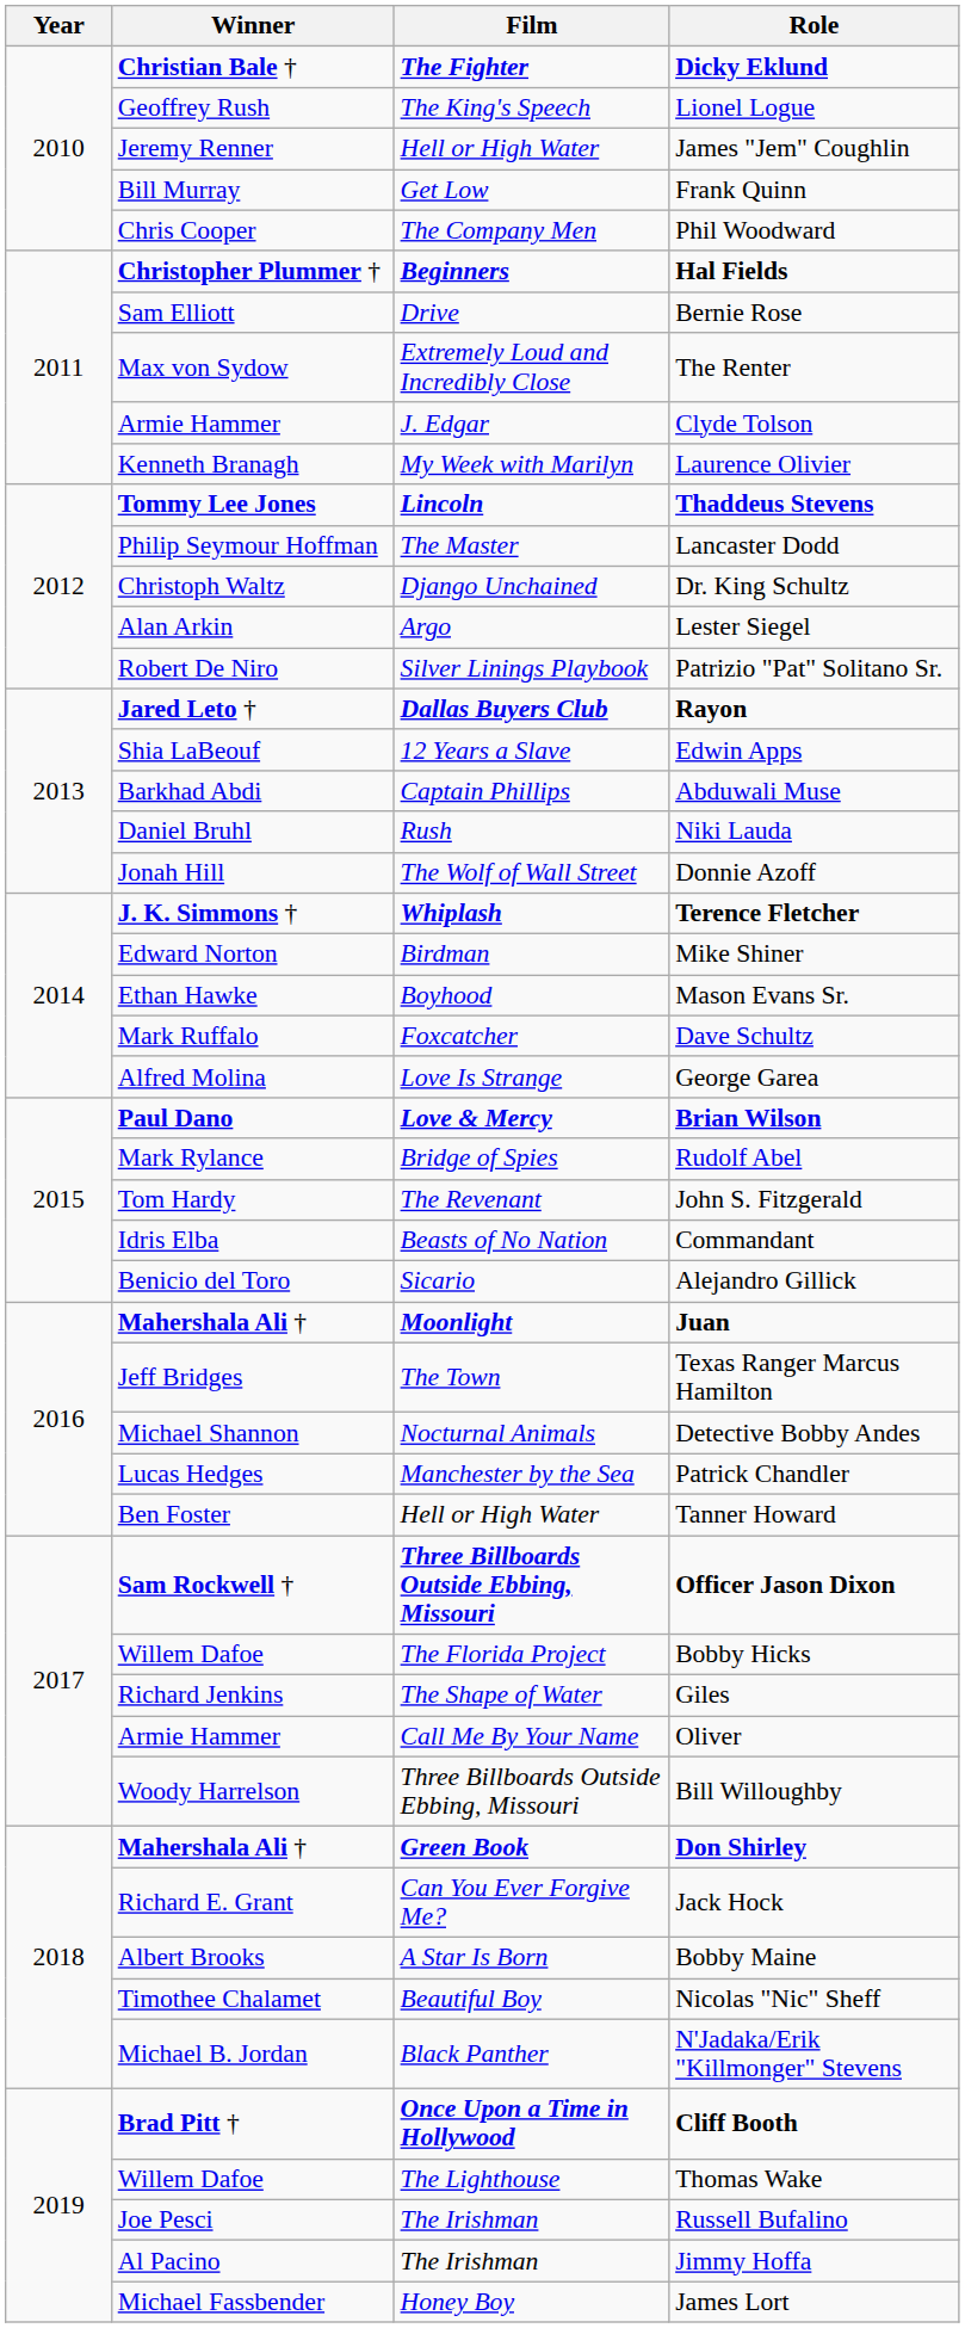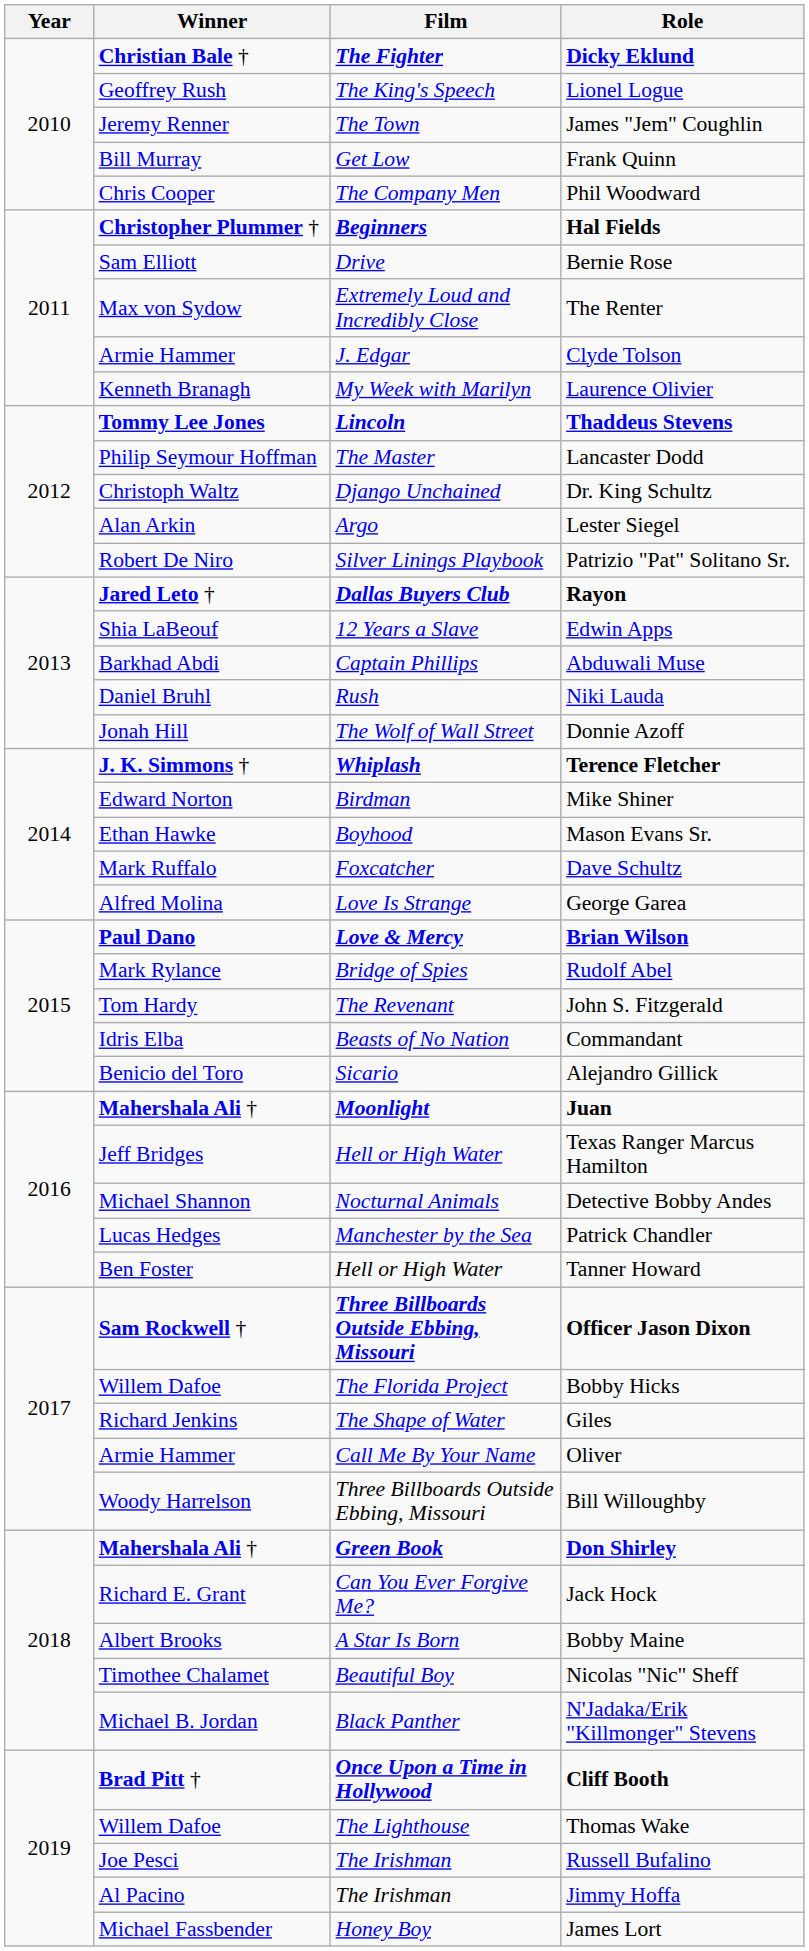 <table class="wikitable" width="95%" cellpadding="5">
 <tr>
 <th width="100"><strong>Year</strong></th>
 <th width="300"><strong>Winner</strong></th>
 <th width="300"><strong>Film</strong></th>
 <th width="300"><strong>Role</strong></th>
 </tr>
 <tr>
 <td rowspan="5" style="text-align:center;">2010</td>
 <td><strong><a href='#'>Christian Bale</a></strong> †</td>
 <td><em><a href='#'><strong>The Fighter</strong></a></em></td>
 <td><a href='#'><strong>Dicky Eklund</strong></a></td>
 </tr>
 <tr>
 <td><a href='#'>Geoffrey Rush</a></td>
 <td><em><a href='#'>The King's Speech</a></em></td>
 <td><a href='#'>Lionel Logue</a></td>
 </tr>
 <tr>
 <td><a href='#'>Jeremy Renner</a></td>
-<td><em><a href='#'>Hell or High Water</a></em></td>
+<td><em><a href='#'>The Town</a></em></td>
 <td>James "Jem" Coughlin</td>
 </tr>
 <tr>
 <td><a href='#'>Bill Murray</a></td>
 <td><em><a href='#'>Get Low</a></em></td>
 <td>Frank Quinn</td>
 </tr>
 <tr>
 <td><a href='#'>Chris Cooper</a></td>
 <td><em><a href='#'>The Company Men</a></em></td>
 <td>Phil Woodward</td>
 </tr>
 <tr>
 <td rowspan="5" style="text-align:center;">2011</td>
 <td><strong><a href='#'>Christopher Plummer</a></strong> †</td>
 <td><strong><em><a href='#'>Beginners</a></em></strong></td>
 <td><strong>Hal Fields</strong></td>
 </tr>
 <tr>
 <td><a href='#'>Sam Elliott</a></td>
 <td><em><a href='#'>Drive</a></em></td>
 <td>Bernie Rose</td>
 </tr>
 <tr>
 <td><a href='#'>Max von Sydow</a></td>
 <td><em><a href='#'>Extremely Loud and Incredibly Close</a></em></td>
 <td>The Renter</td>
 </tr>
 <tr>
 <td><a href='#'>Armie Hammer</a></td>
 <td><em><a href='#'>J. Edgar</a></em></td>
 <td><a href='#'>Clyde Tolson</a></td>
 </tr>
 <tr>
 <td><a href='#'>Kenneth Branagh</a></td>
 <td><em><a href='#'>My Week with Marilyn</a></em></td>
 <td><a href='#'>Laurence Olivier</a></td>
 </tr>
 <tr>
 <td rowspan="5" style="text-align:center;">2012</td>
 <td><strong><a href='#'>Tommy Lee Jones</a></strong></td>
 <td><em><a href='#'><strong>Lincoln</strong></a></em></td>
 <td><a href='#'><strong>Thaddeus Stevens</strong></a></td>
 </tr>
 <tr>
 <td><a href='#'>Philip Seymour Hoffman</a></td>
 <td><em><a href='#'>The Master</a></em></td>
 <td>Lancaster Dodd</td>
 </tr>
 <tr>
 <td><a href='#'>Christoph Waltz</a></td>
 <td><em><a href='#'>Django Unchained</a></em></td>
 <td>Dr. King Schultz</td>
 </tr>
 <tr>
 <td><a href='#'>Alan Arkin</a></td>
 <td><em><a href='#'>Argo</a></em></td>
 <td>Lester Siegel</td>
 </tr>
 <tr>
 <td><a href='#'>Robert De Niro</a></td>
 <td><em><a href='#'>Silver Linings Playbook</a></em></td>
 <td>Patrizio "Pat" Solitano Sr.</td>
 </tr>
 <tr>
 <td rowspan="5" style="text-align:center;">2013</td>
 <td><strong><a href='#'>Jared Leto</a></strong> †</td>
 <td><em><a href='#'><strong>Dallas Buyers Club</strong></a></em></td>
 <td><strong>Rayon</strong></td>
 </tr>
 <tr>
 <td><a href='#'>Shia LaBeouf</a></td>
 <td><em><a href='#'>12 Years a Slave</a></em></td>
 <td><a href='#'>Edwin Apps</a></td>
 </tr>
 <tr>
 <td><a href='#'>Barkhad Abdi</a></td>
 <td><em><a href='#'>Captain Phillips</a></em></td>
 <td><a href='#'>Abduwali Muse</a></td>
 </tr>
 <tr>
 <td><a href='#'>Daniel Bruhl</a></td>
 <td><em><a href='#'>Rush</a></em></td>
 <td><a href='#'>Niki Lauda</a></td>
 </tr>
 <tr>
 <td><a href='#'>Jonah Hill</a></td>
 <td><em><a href='#'>The Wolf of Wall Street</a></em></td>
 <td>Donnie Azoff</td>
 </tr>
 <tr>
 <td rowspan="5" style="text-align:center;">2014</td>
 <td><strong><a href='#'>J. K. Simmons</a></strong> †</td>
 <td><em><a href='#'><strong>Whiplash</strong></a></em></td>
 <td><strong>Terence Fletcher</strong></td>
 </tr>
 <tr>
 <td><a href='#'>Edward Norton</a></td>
 <td><em><a href='#'>Birdman</a></em></td>
 <td>Mike Shiner</td>
 </tr>
 <tr>
 <td><a href='#'>Ethan Hawke</a></td>
 <td><em><a href='#'>Boyhood</a></em></td>
 <td>Mason Evans Sr.</td>
 </tr>
 <tr>
 <td><a href='#'>Mark Ruffalo</a></td>
 <td><em><a href='#'>Foxcatcher</a></em></td>
 <td><a href='#'>Dave Schultz</a></td>
 </tr>
 <tr>
 <td><a href='#'>Alfred Molina</a></td>
 <td><em><a href='#'>Love Is Strange</a></em></td>
 <td>George Garea</td>
 </tr>
 <tr>
 <td rowspan="5" style="text-align:center;">2015</td>
 <td><strong><a href='#'>Paul Dano</a></strong></td>
 <td><em><a href='#'><strong>Love & Mercy</strong></a></em></td>
 <td><a href='#'><strong>Brian Wilson</strong></a></td>
 </tr>
 <tr>
 <td><a href='#'>Mark Rylance</a></td>
 <td><em><a href='#'>Bridge of Spies</a></em></td>
 <td><a href='#'>Rudolf Abel</a></td>
 </tr>
 <tr>
 <td><a href='#'>Tom Hardy</a></td>
 <td><em><a href='#'>The Revenant</a></em></td>
 <td>John S. Fitzgerald</td>
 </tr>
 <tr>
 <td><a href='#'>Idris Elba</a></td>
 <td><em><a href='#'>Beasts of No Nation</a></em></td>
 <td>Commandant</td>
 </tr>
 <tr>
 <td><a href='#'>Benicio del Toro</a></td>
 <td><em><a href='#'>Sicario</a></em></td>
 <td>Alejandro Gillick</td>
 </tr>
 <tr>
 <td rowspan="5" style="text-align:center;">2016</td>
 <td><strong><a href='#'>Mahershala Ali</a></strong> †</td>
 <td><em><a href='#'><strong>Moonlight</strong></a></em></td>
 <td><strong>Juan</strong></td>
 </tr>
 <tr>
 <td><a href='#'>Jeff Bridges</a></td>
-<td><em><a href='#'>The Town</a></em></td>
+<td><em><a href='#'>Hell or High Water</a></em></td>
 <td>Texas Ranger Marcus Hamilton</td>
 </tr>
 <tr>
 <td><a href='#'>Michael Shannon</a></td>
 <td><em><a href='#'>Nocturnal Animals</a></em></td>
 <td>Detective Bobby Andes</td>
 </tr>
 <tr>
 <td><a href='#'>Lucas Hedges</a></td>
 <td><em><a href='#'>Manchester by the Sea</a></em></td>
 <td>Patrick Chandler</td>
 </tr>
 <tr>
 <td><a href='#'>Ben Foster</a></td>
 <td><em>Hell or High Water</em></td>
 <td>Tanner Howard</td>
 </tr>
 <tr>
 <td rowspan="5" style="text-align:center;">2017</td>
 <td><strong><a href='#'>Sam Rockwell</a></strong> †</td>
 <td><em><a href='#'><strong>Three Billboards Outside Ebbing, Missouri</strong></a></em></td>
 <td><strong>Officer Jason Dixon</strong></td>
 </tr>
 <tr>
 <td><a href='#'>Willem Dafoe</a></td>
 <td><em><a href='#'>The Florida Project</a></em></td>
 <td>Bobby Hicks</td>
 </tr>
 <tr>
 <td><a href='#'>Richard Jenkins</a></td>
 <td><em><a href='#'>The Shape of Water</a></em></td>
 <td>Giles</td>
 </tr>
 <tr>
 <td><a href='#'>Armie Hammer</a></td>
 <td><em><a href='#'>Call Me By Your Name</a></em></td>
 <td>Oliver</td>
 </tr>
 <tr>
 <td><a href='#'>Woody Harrelson</a></td>
 <td><em>Three Billboards Outside Ebbing, Missouri</em></td>
 <td>Bill Willoughby</td>
 </tr>
 <tr>
 <td rowspan="5" style="text-align:center;">2018</td>
 <td><strong><a href='#'>Mahershala Ali</a></strong> †</td>
 <td><em><a href='#'><strong>Green Book</strong></a></em></td>
 <td><a href='#'><strong>Don Shirley</strong></a></td>
 </tr>
 <tr>
 <td><a href='#'>Richard E. Grant</a></td>
 <td><em><a href='#'>Can You Ever Forgive Me?</a></em></td>
 <td>Jack Hock</td>
 </tr>
 <tr>
 <td><a href='#'>Albert Brooks</a></td>
 <td><em><a href='#'>A Star Is Born</a></em></td>
 <td>Bobby Maine</td>
 </tr>
 <tr>
 <td><a href='#'>Timothee Chalamet</a></td>
 <td><em><a href='#'>Beautiful Boy</a></em></td>
 <td>Nicolas "Nic" Sheff</td>
 </tr>
 <tr>
 <td><a href='#'>Michael B. Jordan</a></td>
 <td><em><a href='#'>Black Panther</a></em></td>
 <td><a href='#'>N'Jadaka/Erik "Killmonger" Stevens</a></td>
 </tr>
 <tr>
 <td rowspan="5" style="text-align:center;">2019</td>
 <td><strong><a href='#'>Brad Pitt</a></strong> †</td>
 <td><em><a href='#'><strong>Once Upon a Time in Hollywood</strong></a></em></td>
 <td><strong>Cliff Booth</strong></td>
 </tr>
 <tr>
 <td><a href='#'>Willem Dafoe</a></td>
 <td><em><a href='#'>The Lighthouse</a></em></td>
 <td>Thomas Wake</td>
 </tr>
 <tr>
 <td><a href='#'>Joe Pesci</a></td>
 <td><em><a href='#'>The Irishman</a></em></td>
 <td><a href='#'>Russell Bufalino</a></td>
 </tr>
 <tr>
 <td><a href='#'>Al Pacino</a></td>
 <td><em>The Irishman</em></td>
 <td><a href='#'>Jimmy Hoffa</a></td>
 </tr>
 <tr>
 <td><a href='#'>Michael Fassbender</a></td>
 <td><em><a href='#'>Honey Boy</a></em></td>
 <td>James Lort</td>
 </tr>
 </table>
